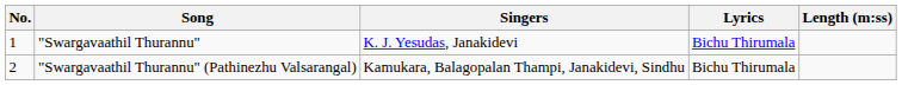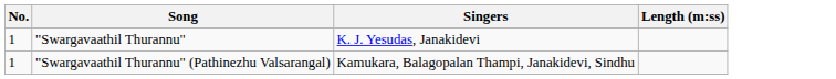 <table class="wikitable" style="font-size:95%;">
 <tr>
 <th>No.</th>
 <th>Song</th>
 <th>Singers</th>
-<th>Lyrics</th>
 <th>Length (m:ss)</th>
 </tr>
 <tr>
 <td>1</td>
 <td>"Swargavaathil Thurannu"</td>
 <td><a href='#'>K. J. Yesudas</a>, Janakidevi</td>
-<td><a href='#'>Bichu Thirumala</a></td>
 <td></td>
 </tr>
 <tr>
-<td>2</td>
+<td>1</td>
 <td>"Swargavaathil Thurannu" (Pathinezhu Valsarangal)</td>
 <td>Kamukara, Balagopalan Thampi, Janakidevi, Sindhu</td>
-<td>Bichu Thirumala</td>
 <td></td>
 </tr>
 </table>
